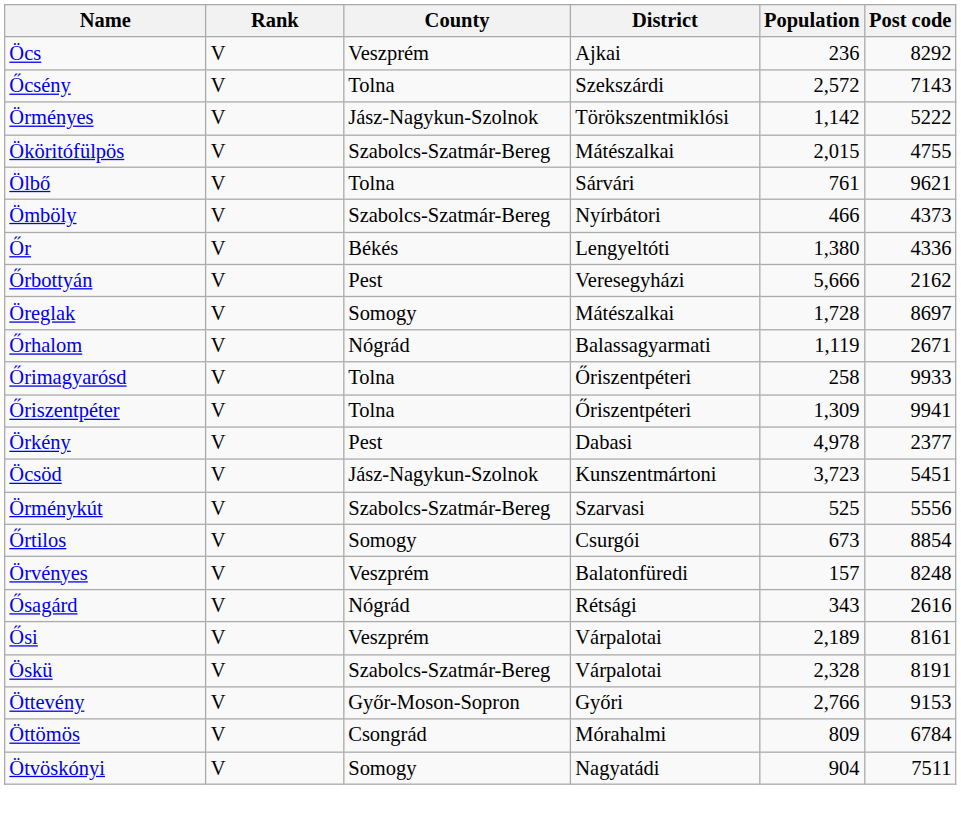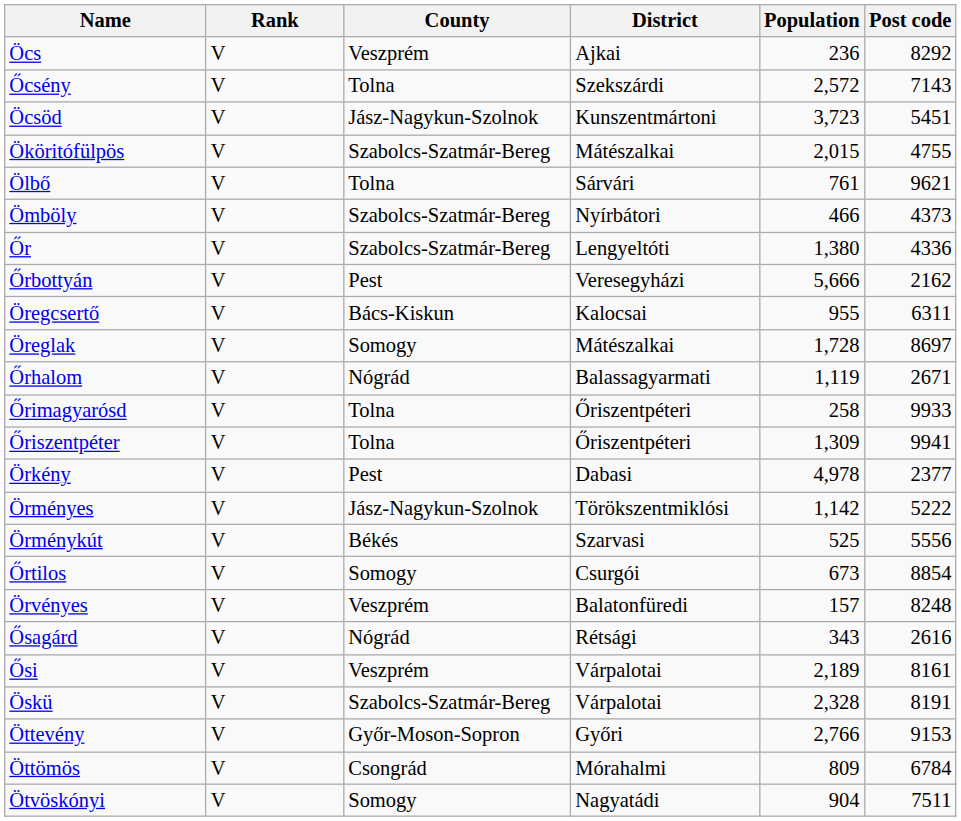 <table class=wikitable>
 <tr>
 <th width=150>Name</th>
 <th width=100>Rank</th>
 <th width=170>County</th>
 <th width=140>District</th>
 <th>Population</th>
 <th>Post code</th>
 </tr>
 <tr>
 <td><a href='#'>Öcs</a></td>
 <td>V</td>
 <td>Veszprém</td>
 <td>Ajkai</td>
 <td align=right>236</td>
 <td align=right>8292</td>
 </tr>
 <tr>
 <td><a href='#'>Őcsény</a></td>
 <td>V</td>
 <td>Tolna</td>
 <td>Szekszárdi</td>
 <td align=right>2,572</td>
 <td align=right>7143</td>
 </tr>
 <tr>
-<td><a href='#'>Örményes</a></td>
+<td><a href='#'>Öcsöd</a></td>
 <td>V</td>
 <td>Jász-Nagykun-Szolnok</td>
-<td>Törökszentmiklósi</td>
-<td align=right>1,142</td>
-<td align=right>5222</td>
+<td>Kunszentmártoni</td>
+<td align=right>3,723</td>
+<td align=right>5451</td>
 </tr>
 <tr>
 <td><a href='#'>Ököritófülpös</a></td>
 <td>V</td>
 <td>Szabolcs-Szatmár-Bereg</td>
 <td>Mátészalkai</td>
 <td align=right>2,015</td>
 <td align=right>4755</td>
 </tr>
 <tr>
 <td><a href='#'>Ölbő</a></td>
 <td>V</td>
 <td>Tolna</td>
 <td>Sárvári</td>
 <td align=right>761</td>
 <td align=right>9621</td>
 </tr>
 <tr>
 <td><a href='#'>Ömböly</a></td>
 <td>V</td>
 <td>Szabolcs-Szatmár-Bereg</td>
 <td>Nyírbátori</td>
 <td align=right>466</td>
 <td align=right>4373</td>
 </tr>
 <tr>
 <td><a href='#'>Őr</a></td>
 <td>V</td>
-<td>Békés</td>
+<td>Szabolcs-Szatmár-Bereg</td>
 <td>Lengyeltóti</td>
 <td align=right>1,380</td>
 <td align=right>4336</td>
 </tr>
 <tr>
 <td><a href='#'>Őrbottyán</a></td>
 <td>V</td>
 <td>Pest</td>
 <td>Veresegyházi</td>
 <td align=right>5,666</td>
 <td align=right>2162</td>
+</tr>
+<tr>
+<td><a href='#'>Öregcsertő</a></td>
+<td>V</td>
+<td>Bács-Kiskun</td>
+<td>Kalocsai</td>
+<td align=right>955</td>
+<td align=right>6311</td>
 </tr>
 <tr>
 <td><a href='#'>Öreglak</a></td>
 <td>V</td>
 <td>Somogy</td>
 <td>Mátészalkai</td>
 <td align=right>1,728</td>
 <td align=right>8697</td>
 </tr>
 <tr>
 <td><a href='#'>Őrhalom</a></td>
 <td>V</td>
 <td>Nógrád</td>
 <td>Balassagyarmati</td>
 <td align=right>1,119</td>
 <td align=right>2671</td>
 </tr>
 <tr>
 <td><a href='#'>Őrimagyarósd</a></td>
 <td>V</td>
 <td>Tolna</td>
 <td>Őriszentpéteri</td>
 <td align=right>258</td>
 <td align=right>9933</td>
 </tr>
 <tr>
 <td><a href='#'>Őriszentpéter</a></td>
 <td>V</td>
 <td>Tolna</td>
 <td>Őriszentpéteri</td>
 <td align=right>1,309</td>
 <td align=right>9941</td>
 </tr>
 <tr>
 <td><a href='#'>Örkény</a></td>
 <td>V</td>
 <td>Pest</td>
 <td>Dabasi</td>
 <td align=right>4,978</td>
 <td align=right>2377</td>
 </tr>
 <tr>
-<td><a href='#'>Öcsöd</a></td>
+<td><a href='#'>Örményes</a></td>
 <td>V</td>
 <td>Jász-Nagykun-Szolnok</td>
-<td>Kunszentmártoni</td>
-<td align=right>3,723</td>
-<td align=right>5451</td>
+<td>Törökszentmiklósi</td>
+<td align=right>1,142</td>
+<td align=right>5222</td>
 </tr>
 <tr>
 <td><a href='#'>Örménykút</a></td>
 <td>V</td>
-<td>Szabolcs-Szatmár-Bereg</td>
+<td>Békés</td>
 <td>Szarvasi</td>
 <td align=right>525</td>
 <td align=right>5556</td>
 </tr>
 <tr>
 <td><a href='#'>Őrtilos</a></td>
 <td>V</td>
 <td>Somogy</td>
 <td>Csurgói</td>
 <td align=right>673</td>
 <td align=right>8854</td>
 </tr>
 <tr>
 <td><a href='#'>Örvényes</a></td>
 <td>V</td>
 <td>Veszprém</td>
 <td>Balatonfüredi</td>
 <td align=right>157</td>
 <td align=right>8248</td>
 </tr>
 <tr>
 <td><a href='#'>Ősagárd</a></td>
 <td>V</td>
 <td>Nógrád</td>
 <td>Rétsági</td>
 <td align=right>343</td>
 <td align=right>2616</td>
 </tr>
 <tr>
 <td><a href='#'>Ősi</a></td>
 <td>V</td>
 <td>Veszprém</td>
 <td>Várpalotai</td>
 <td align=right>2,189</td>
 <td align=right>8161</td>
 </tr>
 <tr>
 <td><a href='#'>Öskü</a></td>
 <td>V</td>
 <td>Szabolcs-Szatmár-Bereg</td>
 <td>Várpalotai</td>
 <td align=right>2,328</td>
 <td align=right>8191</td>
 </tr>
 <tr>
 <td><a href='#'>Öttevény</a></td>
 <td>V</td>
 <td>Győr-Moson-Sopron</td>
 <td>Győri</td>
 <td align=right>2,766</td>
 <td align=right>9153</td>
 </tr>
 <tr>
 <td><a href='#'>Öttömös</a></td>
 <td>V</td>
 <td>Csongrád</td>
 <td>Mórahalmi</td>
 <td align=right>809</td>
 <td align=right>6784</td>
 </tr>
 <tr>
 <td><a href='#'>Ötvöskónyi</a></td>
 <td>V</td>
 <td>Somogy</td>
 <td>Nagyatádi</td>
 <td align=right>904</td>
 <td align=right>7511</td>
 </tr>
 </table>
